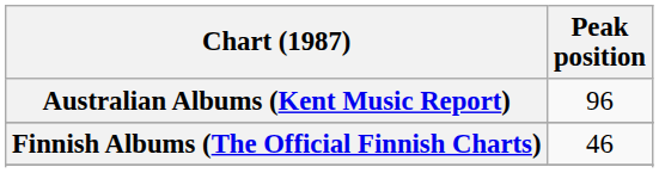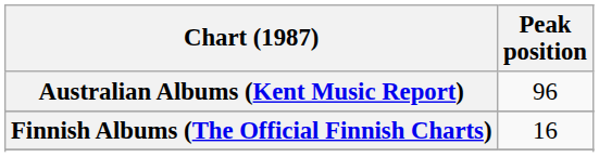 <table class="wikitable sortable plainrowheaders">
 <tr>
 <th>Chart (1987)</th>
 <th>Peak<br>position</th>
 </tr>
 <tr>
 <th scope="row">Australian Albums (<a href='#'>Kent Music Report</a>)</th>
 <td align="center">96</td>
 </tr>
 <tr>
 </tr>
 <tr>
 <th scope="row">Finnish Albums (<a href='#'>The Official Finnish Charts</a>)</th>
-<td align="center">46</td>
+<td align="center">16</td>
 </tr>
 <tr>
 </tr>
 <tr>
 </tr>
 <tr>
 </tr>
 <tr>
 </tr>
 </table>
